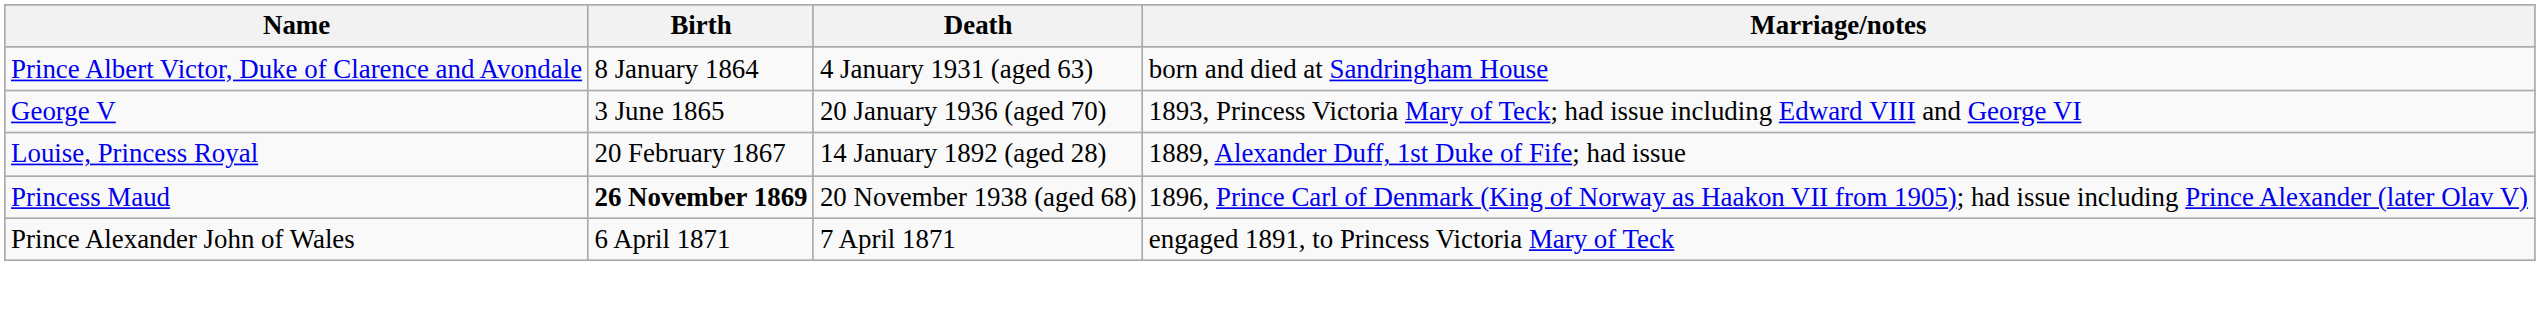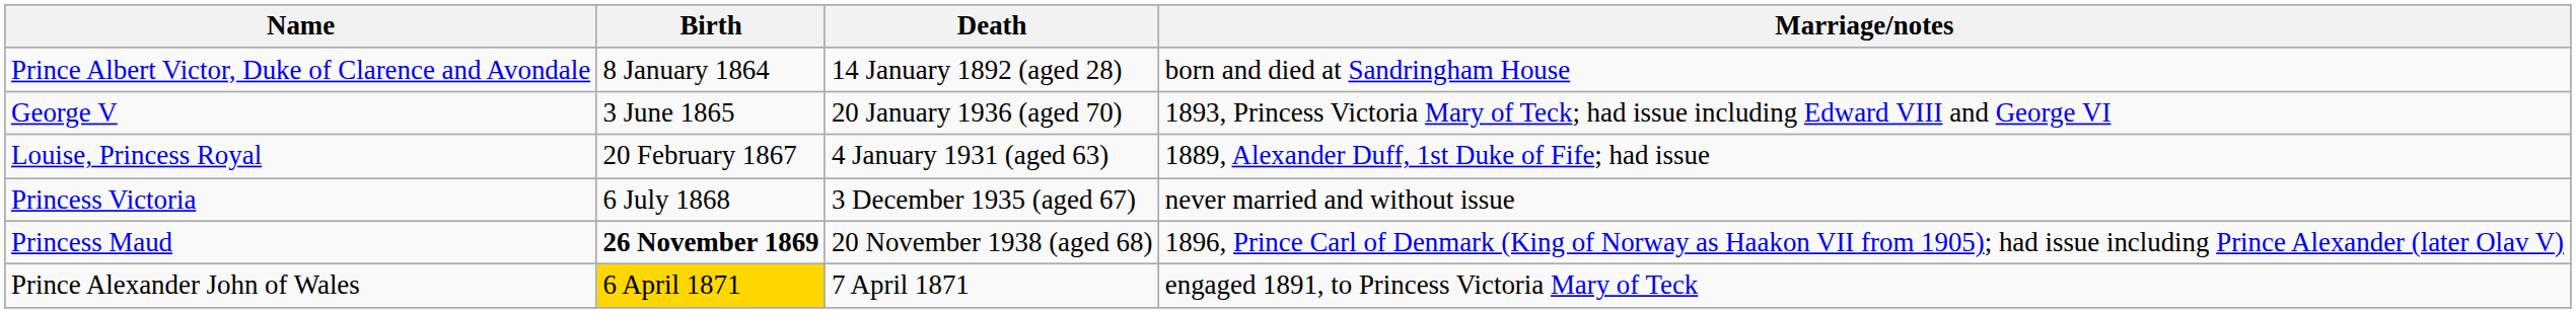 <table class="wikitable">
 <tr>
 <th>Name</th>
 <th>Birth</th>
 <th>Death</th>
 <th>Marriage/notes</th>
 </tr>
 <tr>
 <td><a href='#'>Prince Albert Victor, Duke of Clarence and Avondale</a></td>
 <td>8 January 1864</td>
-<td>4 January 1931 (aged 63)</td>
+<td>14 January 1892 (aged 28)</td>
 <td>born and died at <a href='#'>Sandringham House</a></td>
 </tr>
 <tr>
 <td><a href='#'>George&nbsp;V</a></td>
 <td>3 June 1865</td>
 <td>20 January 1936 (aged 70)</td>
 <td>1893, Princess Victoria <a href='#'>Mary of Teck</a>; had issue including <a href='#'>Edward&nbsp;VIII</a> and <a href='#'>George&nbsp;VI</a></td>
 </tr>
 <tr>
 <td><a href='#'>Louise, Princess Royal</a></td>
 <td>20 February 1867</td>
-<td>14 January 1892 (aged 28)</td>
+<td>4 January 1931 (aged 63)</td>
 <td>1889, <a href='#'>Alexander Duff, 1st Duke of Fife</a>; had issue</td>
+</tr>
+<tr>
+<td><a href='#'>Princess Victoria</a></td>
+<td>6 July 1868</td>
+<td>3 December 1935 (aged 67)</td>
+<td>never married and without issue</td>
 </tr>
 <tr>
 <td><a href='#'>Princess Maud</a></td>
 <td><strong>26 November 1869</strong></td>
 <td>20 November 1938 (aged 68)</td>
 <td>1896, <a href='#'>Prince Carl of Denmark (King of Norway as Haakon VII from 1905)</a>; had issue including <a href='#'>Prince Alexander (later Olav V)</a></td>
 </tr>
 <tr>
 <td>Prince Alexander John of Wales</td>
-<td>6 April 1871</td>
+<td style="background: gold;">6 April 1871</td>
 <td>7 April 1871</td>
 <td>engaged 1891, to Princess Victoria <a href='#'>Mary of Teck</a></td>
 </tr>
 </table>
